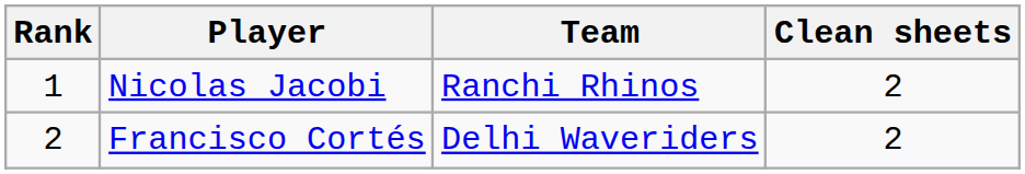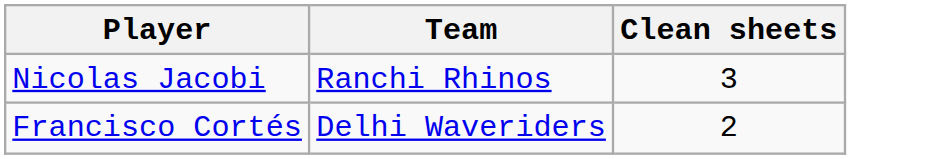 <table class="wikitable" style="text-align:center">
 <tr>
-<th>Rank</th>
 <th>Player</th>
 <th>Team</th>
 <th>Clean sheets</th>
 </tr>
 <tr>
-<td>1</td>
 <td align="left"><a href='#'>Nicolas Jacobi</a></td>
 <td align="left"><a href='#'>Ranchi Rhinos</a></td>
-<td>2</td>
+<td>3</td>
 </tr>
 <tr>
-<td>2</td>
 <td align="left"><a href='#'>Francisco Cortés</a></td>
 <td align="left"><a href='#'>Delhi Waveriders</a></td>
 <td>2</td>
 </tr>
 </table>
